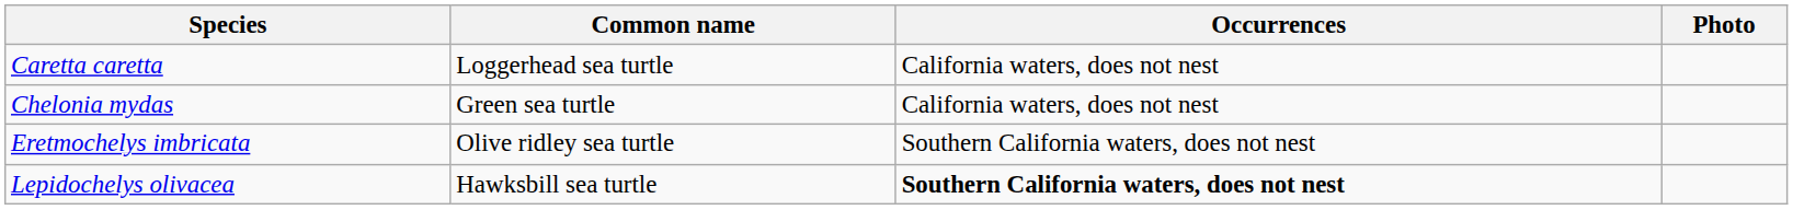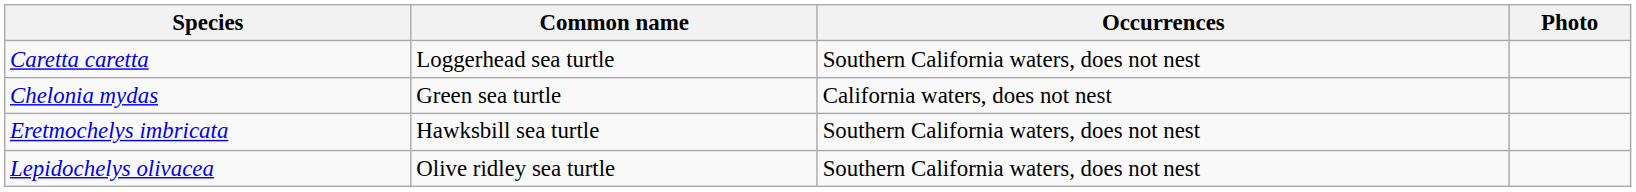 <table width=90% class="wikitable">
 <tr>
 <th width=25%>Species</th>
 <th width=25%>Common name</th>
 <th>Occurrences</th>
 <th>Photo</th>
 </tr>
 <tr>
 <td><em><a href='#'>Caretta caretta</a></em></td>
 <td>Loggerhead sea turtle</td>
-<td>California waters, does not nest</td>
+<td>Southern California waters, does not nest</td>
 <td></td>
 </tr>
 <tr>
 <td><em><a href='#'>Chelonia mydas</a></em></td>
 <td>Green sea turtle</td>
 <td>California waters, does not nest</td>
 <td></td>
 </tr>
 <tr>
 <td><a href='#'><em>Eretmochelys imbricata</em></a></td>
-<td>Olive ridley sea turtle</td>
+<td>Hawksbill sea turtle</td>
 <td>Southern California waters, does not nest</td>
 <td></td>
 </tr>
 <tr>
 <td><em><a href='#'>Lepidochelys olivacea</a></em></td>
-<td>Hawksbill sea turtle</td>
-<td><strong>Southern California waters, does not nest</strong></td>
+<td>Olive ridley sea turtle</td>
+<td>Southern California waters, does not nest</td>
 <td></td>
 </tr>
 </table>
